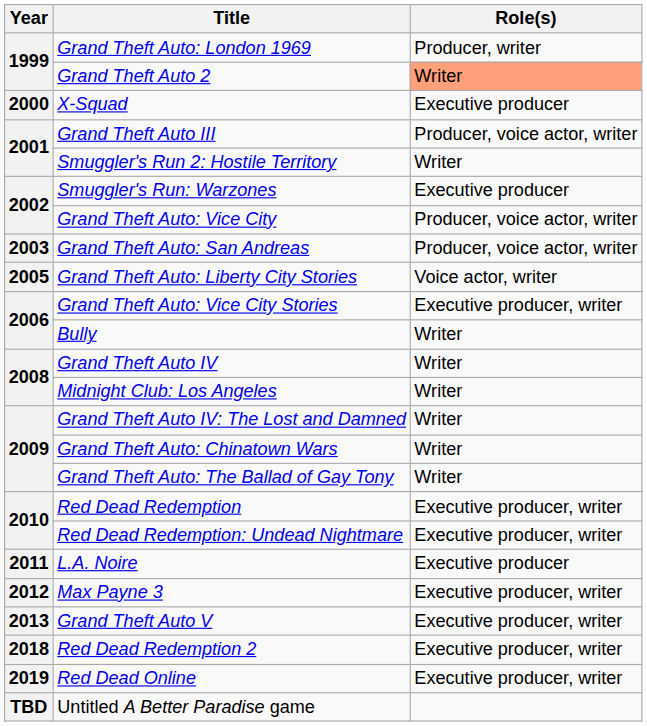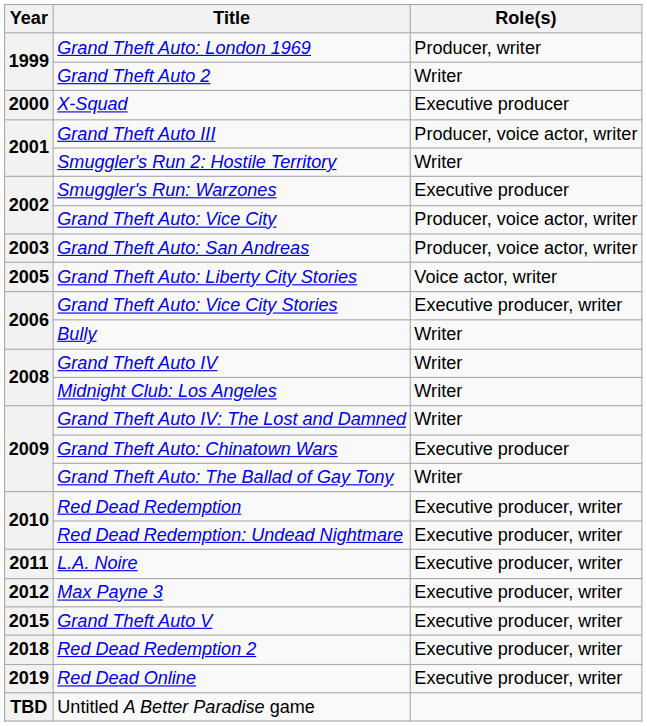 <table class="wikitable sortable plainrowheaders">
 <tr>
 <th scope="col">Year</th>
 <th scope="col">Title</th>
 <th scope="col">Role(s)</th>
 </tr>
 <tr>
 <th scope="row" rowspan="2">1999</th>
 <td><em><a href='#'>Grand Theft Auto: London 1969</a></em></td>
 <td>Producer, writer</td>
 </tr>
 <tr>
 <td><em><a href='#'>Grand Theft Auto 2</a></em></td>
-<td style="background: lightsalmon;">Writer</td>
+<td>Writer</td>
 </tr>
 <tr>
 <th scope="row">2000</th>
 <td><em><a href='#'>X-Squad</a></em></td>
 <td>Executive producer</td>
 </tr>
 <tr>
 <th scope="row" rowspan="2">2001</th>
 <td><em><a href='#'>Grand Theft Auto III</a></em></td>
 <td>Producer, voice actor, writer</td>
 </tr>
 <tr>
 <td><em><a href='#'>Smuggler's Run 2: Hostile Territory</a></em></td>
 <td>Writer</td>
 </tr>
 <tr>
 <th scope="row" rowspan="2">2002</th>
 <td><em><a href='#'>Smuggler's Run: Warzones</a></em></td>
 <td>Executive producer</td>
 </tr>
 <tr>
 <td><em><a href='#'>Grand Theft Auto: Vice City</a></em></td>
 <td>Producer, voice actor, writer</td>
 </tr>
 <tr>
 <th scope="row">2003</th>
 <td><em><a href='#'>Grand Theft Auto: San Andreas</a></em></td>
 <td>Producer, voice actor, writer</td>
 </tr>
 <tr>
 <th scope="row">2005</th>
 <td><em><a href='#'>Grand Theft Auto: Liberty City Stories</a></em></td>
 <td>Voice actor, writer</td>
 </tr>
 <tr>
 <th scope="row" rowspan="2">2006</th>
 <td><em><a href='#'>Grand Theft Auto: Vice City Stories</a></em></td>
 <td>Executive producer, writer</td>
 </tr>
 <tr>
 <td><em><a href='#'>Bully</a></em></td>
 <td>Writer</td>
 </tr>
 <tr>
 <th scope="row" rowspan="2">2008</th>
 <td><em><a href='#'>Grand Theft Auto IV</a></em></td>
 <td>Writer</td>
 </tr>
 <tr>
 <td><em><a href='#'>Midnight Club: Los Angeles</a></em></td>
 <td>Writer</td>
 </tr>
 <tr>
 <th scope="row" rowspan="3">2009</th>
 <td><em><a href='#'>Grand Theft Auto IV: The Lost and Damned</a></em></td>
 <td>Writer</td>
 </tr>
 <tr>
 <td><em><a href='#'>Grand Theft Auto: Chinatown Wars</a></em></td>
-<td>Writer</td>
+<td>Executive producer</td>
 </tr>
 <tr>
 <td><em><a href='#'>Grand Theft Auto: The Ballad of Gay Tony</a></em></td>
 <td>Writer</td>
 </tr>
 <tr>
 <th scope="row" rowspan="2">2010</th>
 <td><em><a href='#'>Red Dead Redemption</a></em></td>
 <td>Executive producer, writer</td>
 </tr>
 <tr>
 <td><em><a href='#'>Red Dead Redemption: Undead Nightmare</a></em></td>
 <td>Executive producer, writer</td>
 </tr>
 <tr>
 <th scope="row">2011</th>
 <td><em><a href='#'>L.A. Noire</a></em></td>
-<td>Executive producer</td>
+<td>Executive producer, writer</td>
 </tr>
 <tr>
 <th scope="row">2012</th>
 <td><em><a href='#'>Max Payne 3</a></em></td>
 <td>Executive producer, writer</td>
 </tr>
 <tr>
-<th scope="row">2013</th>
+<th scope="row">2015</th>
 <td><em><a href='#'>Grand Theft Auto V</a></em></td>
 <td>Executive producer, writer</td>
 </tr>
 <tr>
 <th scope="row">2018</th>
 <td><em><a href='#'>Red Dead Redemption 2</a></em></td>
 <td>Executive producer, writer</td>
 </tr>
 <tr>
 <th scope="row">2019</th>
 <td><em><a href='#'>Red Dead Online</a></em></td>
 <td>Executive producer, writer</td>
 </tr>
 <tr>
 <th scope="row">TBD</th>
 <td>Untitled <em>A Better Paradise</em> game</td>
 <td></td>
 </tr>
 </table>
